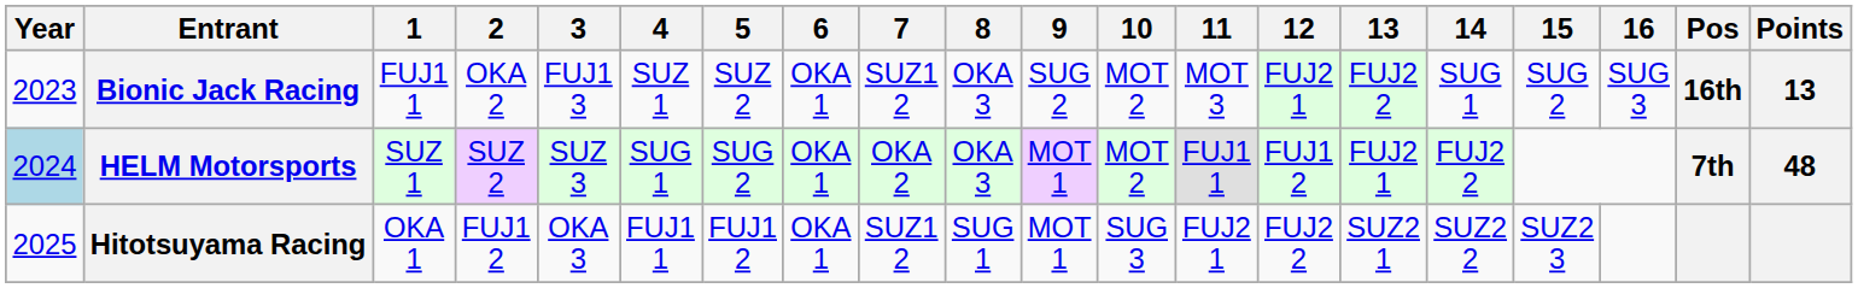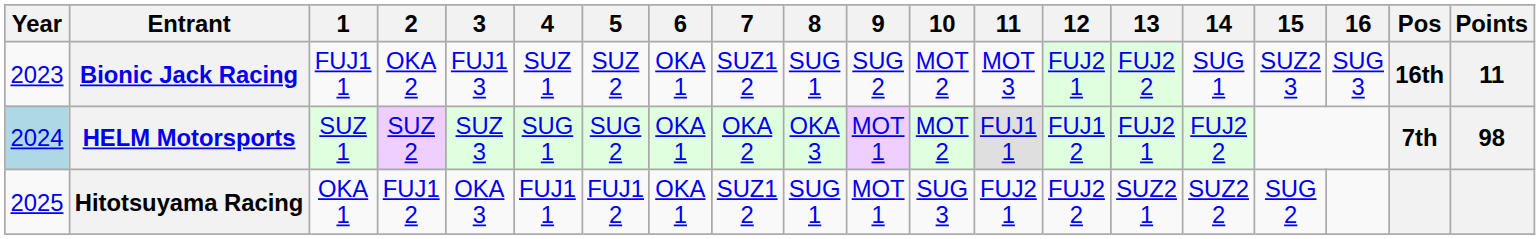 <table class="wikitable" style="text-align:center; font-size:85%">
 <tr>
 <th>Year</th>
 <th>Entrant</th>
 <th>1</th>
 <th>2</th>
 <th>3</th>
 <th>4</th>
 <th>5</th>
 <th>6</th>
 <th>7</th>
 <th>8</th>
 <th>9</th>
 <th>10</th>
 <th>11</th>
 <th>12</th>
 <th>13</th>
 <th>14</th>
 <th>15</th>
 <th>16</th>
 <th>Pos</th>
 <th>Points</th>
 </tr>
 <tr>
 <td><a href='#'>2023</a></td>
 <th nowrap><a href='#'>Bionic Jack Racing</a></th>
 <td style="background:#;"><a href='#'>FUJ1<br>1</a></td>
 <td style="background:#;"><a href='#'>OKA<br>2</a><br></td>
 <td style="background:#;"><a href='#'>FUJ1<br>3</a></td>
 <td style="background:#;"><a href='#'>SUZ<br>1</a></td>
 <td style="background:#;"><a href='#'>SUZ<br>2</a></td>
 <td style="background:#;"><a href='#'>OKA<br>1</a></td>
 <td style="background:#;"><a href='#'>SUZ1<br>2</a><br></td>
-<td style="background:#;"><a href='#'>OKA<br>3</a></td>
+<td style="background:#;"><a href='#'>SUG<br>1</a><br></td>
 <td style="background:#;"><a href='#'>SUG<br>2</a><br></td>
 <td style="background:#;"><a href='#'>MOT<br>2</a><br></td>
 <td style="background:#;"><a href='#'>MOT<br>3</a><br></td>
 <td style="background:#DFFFDF;"><a href='#'>FUJ2<br>1</a><br></td>
 <td style="background:#DFFFDF;"><a href='#'>FUJ2<br>2</a><br></td>
 <td style="background:#;"><a href='#'>SUG<br>1</a><br></td>
-<td style="background:#;"><a href='#'>SUG<br>2</a><br></td>
+<td style="background:#;"><a href='#'>SUZ2<br>3</a><br></td>
 <td style="background:#;"><a href='#'>SUG<br>3</a><br></td>
 <th>16th</th>
-<th>13</th>
+<th>11</th>
 </tr>
 <tr>
 <td style="background: lightblue;"><a href='#'>2024</a></td>
 <th nowrap><a href='#'>HELM Motorsports</a></th>
 <td style="background:#DFFFDF;"><a href='#'>SUZ<br>1</a><br></td>
 <td style="background:#EFCFFF;"><a href='#'>SUZ<br>2</a><br></td>
 <td style="background:#DFFFDF;"><a href='#'>SUZ<br>3</a><br></td>
 <td style="background:#DFFFDF;"><a href='#'>SUG<br>1</a><br></td>
 <td style="background:#DFFFDF;"><a href='#'>SUG<br>2</a><br></td>
 <td style="background:#DFFFDF;"><a href='#'>OKA<br>1</a><br></td>
 <td style="background:#DFFFDF;"><a href='#'>OKA<br>2</a><br></td>
 <td style="background:#DFFFDF;"><a href='#'>OKA<br>3</a><br></td>
 <td style="background:#EFCFFF;"><a href='#'>MOT<br>1</a><br></td>
 <td style="background:#DFFFDF;"><a href='#'>MOT<br>2</a><br></td>
 <td style="background:#DFDFDF;"><a href='#'>FUJ1<br>1</a><br></td>
 <td style="background:#DFFFDF;"><a href='#'>FUJ1<br>2</a><br></td>
 <td style="background:#DFFFDF;"><a href='#'>FUJ2<br>1</a><br></td>
 <td style="background:#DFFFDF;"><a href='#'>FUJ2<br>2</a><br></td>
 <td colspan=2></td>
 <th>7th</th>
-<th>48</th>
+<th>98</th>
 </tr>
 <tr>
 <td><a href='#'>2025</a></td>
 <th nowrap>Hitotsuyama Racing</th>
 <td style="background:#;"><a href='#'>OKA<br>1</a><br></td>
 <td style="background:#;"><a href='#'>FUJ1<br>2</a></td>
 <td style="background:#;"><a href='#'>OKA<br>3</a><br></td>
 <td style="background:#;"><a href='#'>FUJ1<br>1</a><br></td>
 <td style="background:#;"><a href='#'>FUJ1<br>2</a><br></td>
 <td style="background:#;"><a href='#'>OKA<br>1</a></td>
 <td style="background:#;"><a href='#'>SUZ1<br>2</a><br></td>
 <td style="background:#;"><a href='#'>SUG<br>1</a><br></td>
 <td style="background:#;"><a href='#'>MOT<br>1</a><br></td>
 <td style="background:#;"><a href='#'>SUG<br>3</a><br></td>
 <td style="background:#;"><a href='#'>FUJ2<br>1</a><br></td>
 <td style="background:#;"><a href='#'>FUJ2<br>2</a><br></td>
 <td style="background:#;"><a href='#'>SUZ2<br>1</a><br></td>
 <td style="background:#;"><a href='#'>SUZ2<br>2</a><br></td>
-<td style="background:#;"><a href='#'>SUZ2<br>3</a><br></td>
+<td style="background:#;"><a href='#'>SUG<br>2</a><br></td>
 <td></td>
 <th></th>
 <th></th>
 </tr>
 </table>
